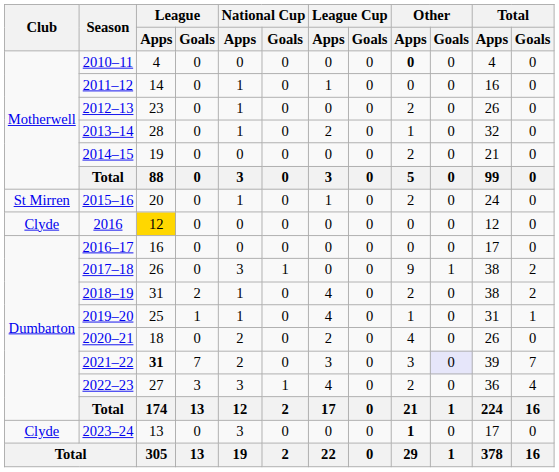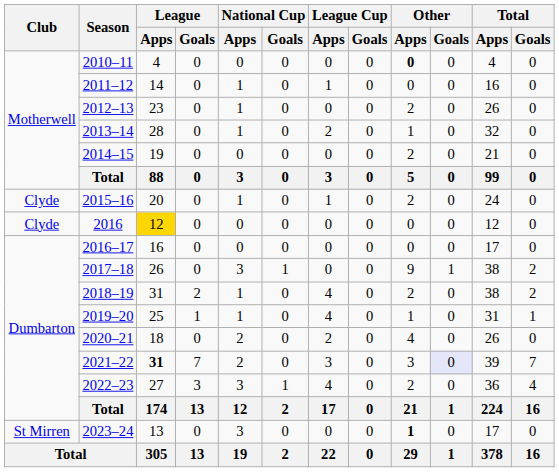 <table class="wikitable" style="text-align: center;">
 <tr>
 <th rowspan="2">Club</th>
 <th rowspan="2">Season</th>
 <th colspan="2">League</th>
 <th colspan="2">National Cup</th>
 <th colspan="2">League Cup</th>
 <th colspan="2">Other</th>
 <th colspan="2">Total</th>
 </tr>
 <tr>
 <th>Apps</th>
 <th>Goals</th>
 <th>Apps</th>
 <th>Goals</th>
 <th>Apps</th>
 <th>Goals</th>
 <th>Apps</th>
 <th>Goals</th>
 <th>Apps</th>
 <th>Goals</th>
 </tr>
 <tr>
 <td rowspan="6"><a href='#'>Motherwell</a></td>
 <td><a href='#'>2010–11</a></td>
 <td>4</td>
 <td>0</td>
 <td>0</td>
 <td>0</td>
 <td>0</td>
 <td>0</td>
 <td><strong>0</strong></td>
 <td>0</td>
 <td>4</td>
 <td>0</td>
 </tr>
 <tr>
 <td><a href='#'>2011–12</a></td>
 <td>14</td>
 <td>0</td>
 <td>1</td>
 <td>0</td>
 <td>1</td>
 <td>0</td>
 <td>0</td>
 <td>0</td>
 <td>16</td>
 <td>0</td>
 </tr>
 <tr>
 <td><a href='#'>2012–13</a></td>
 <td>23</td>
 <td>0</td>
 <td>1</td>
 <td>0</td>
 <td>0</td>
 <td>0</td>
 <td>2</td>
 <td>0</td>
 <td>26</td>
 <td>0</td>
 </tr>
 <tr>
 <td><a href='#'>2013–14</a></td>
 <td>28</td>
 <td>0</td>
 <td>1</td>
 <td>0</td>
 <td>2</td>
 <td>0</td>
 <td>1</td>
 <td>0</td>
 <td>32</td>
 <td>0</td>
 </tr>
 <tr>
 <td><a href='#'>2014–15</a></td>
 <td>19</td>
 <td>0</td>
 <td>0</td>
 <td>0</td>
 <td>0</td>
 <td>0</td>
 <td>2</td>
 <td>0</td>
 <td>21</td>
 <td>0</td>
 </tr>
 <tr>
 <th>Total</th>
 <th>88</th>
 <th>0</th>
 <th>3</th>
 <th>0</th>
 <th>3</th>
 <th>0</th>
 <th>5</th>
 <th>0</th>
 <th>99</th>
 <th>0</th>
 </tr>
 <tr>
-<td><a href='#'>St Mirren</a></td>
+<td><a href='#'>Clyde</a></td>
 <td><a href='#'>2015–16</a></td>
 <td>20</td>
 <td>0</td>
 <td>1</td>
 <td>0</td>
 <td>1</td>
 <td>0</td>
 <td>2</td>
 <td>0</td>
 <td>24</td>
 <td>0</td>
 </tr>
 <tr>
 <td><a href='#'>Clyde</a></td>
 <td><a href='#'>2016</a></td>
 <td style="background: gold;">12</td>
 <td>0</td>
 <td>0</td>
 <td>0</td>
 <td>0</td>
 <td>0</td>
 <td>0</td>
 <td>0</td>
 <td>12</td>
 <td>0</td>
 </tr>
 <tr>
 <td rowspan="8"><a href='#'>Dumbarton</a></td>
 <td><a href='#'>2016–17</a></td>
 <td>16</td>
 <td>0</td>
 <td>0</td>
 <td>0</td>
 <td>0</td>
 <td>0</td>
 <td>0</td>
 <td>0</td>
 <td>17</td>
 <td>0</td>
 </tr>
 <tr>
 <td><a href='#'>2017–18</a></td>
 <td>26</td>
 <td>0</td>
 <td>3</td>
 <td>1</td>
 <td>0</td>
 <td>0</td>
 <td>9</td>
 <td>1</td>
 <td>38</td>
 <td>2</td>
 </tr>
 <tr>
 <td><a href='#'>2018–19</a></td>
 <td>31</td>
 <td>2</td>
 <td>1</td>
 <td>0</td>
 <td>4</td>
 <td>0</td>
 <td>2</td>
 <td>0</td>
 <td>38</td>
 <td>2</td>
 </tr>
 <tr>
 <td><a href='#'>2019–20</a></td>
 <td>25</td>
 <td>1</td>
 <td>1</td>
 <td>0</td>
 <td>4</td>
 <td>0</td>
 <td>1</td>
 <td>0</td>
 <td>31</td>
 <td>1</td>
 </tr>
 <tr>
 <td><a href='#'>2020–21</a></td>
 <td>18</td>
 <td>0</td>
 <td>2</td>
 <td>0</td>
 <td>2</td>
 <td>0</td>
 <td>4</td>
 <td>0</td>
 <td>26</td>
 <td>0</td>
 </tr>
 <tr>
 <td><a href='#'>2021–22</a></td>
 <td><strong>31</strong></td>
 <td>7</td>
 <td>2</td>
 <td>0</td>
 <td>3</td>
 <td>0</td>
 <td>3</td>
 <td style="background: lavender;">0</td>
 <td>39</td>
 <td>7</td>
 </tr>
 <tr>
 <td><a href='#'>2022–23</a></td>
 <td>27</td>
 <td>3</td>
 <td>3</td>
 <td>1</td>
 <td>4</td>
 <td>0</td>
 <td>2</td>
 <td>0</td>
 <td>36</td>
 <td>4</td>
 </tr>
 <tr>
 <th>Total</th>
 <th>174</th>
 <th>13</th>
 <th>12</th>
 <th>2</th>
 <th>17</th>
 <th>0</th>
 <th>21</th>
 <th>1</th>
 <th>224</th>
 <th>16</th>
 </tr>
 <tr>
-<td><a href='#'>Clyde</a></td>
+<td><a href='#'>St Mirren</a></td>
 <td><a href='#'>2023–24</a></td>
 <td>13</td>
 <td>0</td>
 <td>3</td>
 <td>0</td>
 <td>0</td>
 <td>0</td>
 <td><strong>1</strong></td>
 <td>0</td>
 <td>17</td>
 <td>0</td>
 </tr>
 <tr>
 <th colspan="2">Total</th>
 <th>305</th>
 <th>13</th>
 <th>19</th>
 <th>2</th>
 <th>22</th>
 <th>0</th>
 <th>29</th>
 <th>1</th>
 <th>378</th>
 <th>16</th>
 </tr>
 </table>
